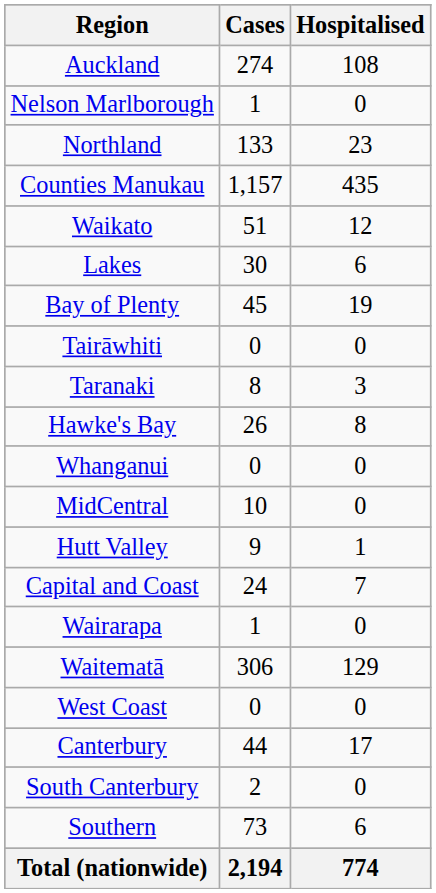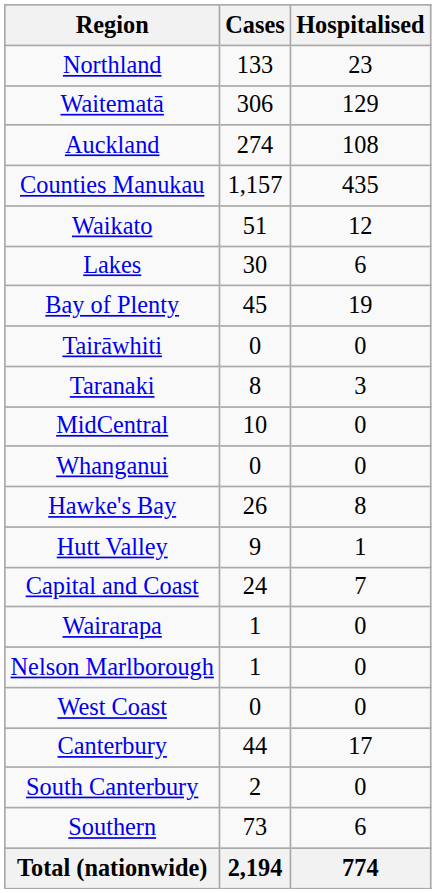 <table class="wikitable sortable mw-collapsible" style="text-align:center; font-size:90%;">
 <tr>
 <th>Region</th>
 <th>Cases</th>
 <th>Hospitalised</th>
 </tr>
 <tr>
+<td><a href='#'>Northland</a></td>
+<td>133</td>
+<td>23</td>
+</tr>
+<tr>
+<td><a href='#'>Waitematā</a></td>
+<td>306</td>
+<td>129</td>
+</tr>
+<tr>
 <td><a href='#'>Auckland</a></td>
 <td>274</td>
 <td>108</td>
-</tr>
-<tr>
-<td><a href='#'>Nelson Marlborough</a></td>
-<td>1</td>
-<td>0</td>
-</tr>
-<tr>
-<td><a href='#'>Northland</a></td>
-<td>133</td>
-<td>23</td>
 </tr>
 <tr>
 <td><a href='#'>Counties Manukau</a></td>
 <td>1,157</td>
 <td>435</td>
 </tr>
 <tr>
 <td><a href='#'>Waikato</a></td>
 <td>51</td>
 <td>12</td>
 </tr>
 <tr>
 <td><a href='#'>Lakes</a></td>
 <td>30</td>
 <td>6</td>
 </tr>
 <tr>
 <td><a href='#'>Bay of Plenty</a></td>
 <td>45</td>
 <td>19</td>
 </tr>
 <tr>
 <td><a href='#'>Tairāwhiti</a></td>
 <td>0</td>
 <td>0</td>
 </tr>
 <tr>
 <td><a href='#'>Taranaki</a></td>
 <td>8</td>
 <td>3</td>
 </tr>
 <tr>
-<td><a href='#'>Hawke's Bay</a></td>
-<td>26</td>
-<td>8</td>
+<td><a href='#'>MidCentral</a></td>
+<td>10</td>
+<td>0</td>
 </tr>
 <tr>
 <td><a href='#'>Whanganui</a></td>
 <td>0</td>
 <td>0</td>
 </tr>
 <tr>
-<td><a href='#'>MidCentral</a></td>
-<td>10</td>
-<td>0</td>
+<td><a href='#'>Hawke's Bay</a></td>
+<td>26</td>
+<td>8</td>
 </tr>
 <tr>
 <td><a href='#'>Hutt Valley</a></td>
 <td>9</td>
 <td>1</td>
 </tr>
 <tr>
 <td><a href='#'>Capital and Coast</a></td>
 <td>24</td>
 <td>7</td>
 </tr>
 <tr>
 <td><a href='#'>Wairarapa</a></td>
 <td>1</td>
 <td>0</td>
 </tr>
 <tr>
-<td><a href='#'>Waitematā</a></td>
-<td>306</td>
-<td>129</td>
+<td><a href='#'>Nelson Marlborough</a></td>
+<td>1</td>
+<td>0</td>
 </tr>
 <tr>
 <td><a href='#'>West Coast</a></td>
 <td>0</td>
 <td>0</td>
 </tr>
 <tr>
 <td><a href='#'>Canterbury</a></td>
 <td>44</td>
 <td>17</td>
 </tr>
 <tr>
 <td><a href='#'>South Canterbury</a></td>
 <td>2</td>
 <td>0</td>
 </tr>
 <tr>
 <td><a href='#'>Southern</a></td>
 <td>73</td>
 <td>6</td>
 </tr>
 <tr>
 <th>Total (nationwide)</th>
 <th>2,194</th>
 <th>774</th>
 </tr>
 </table>
